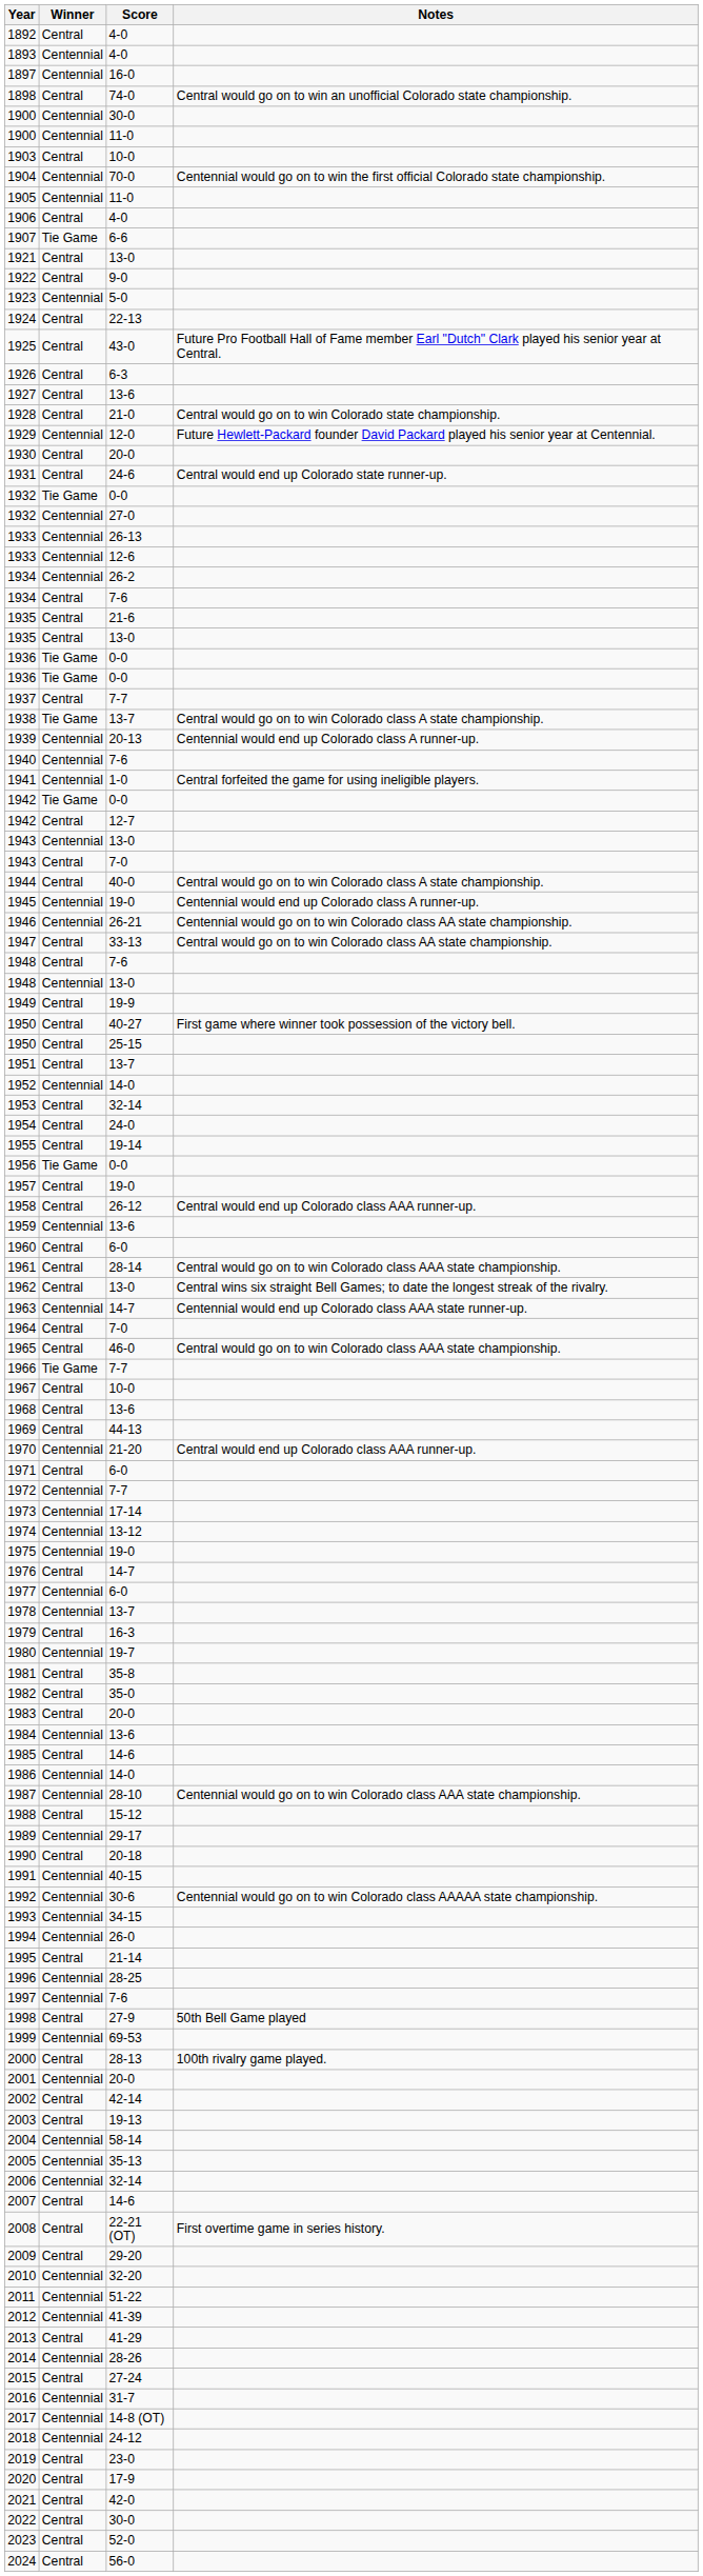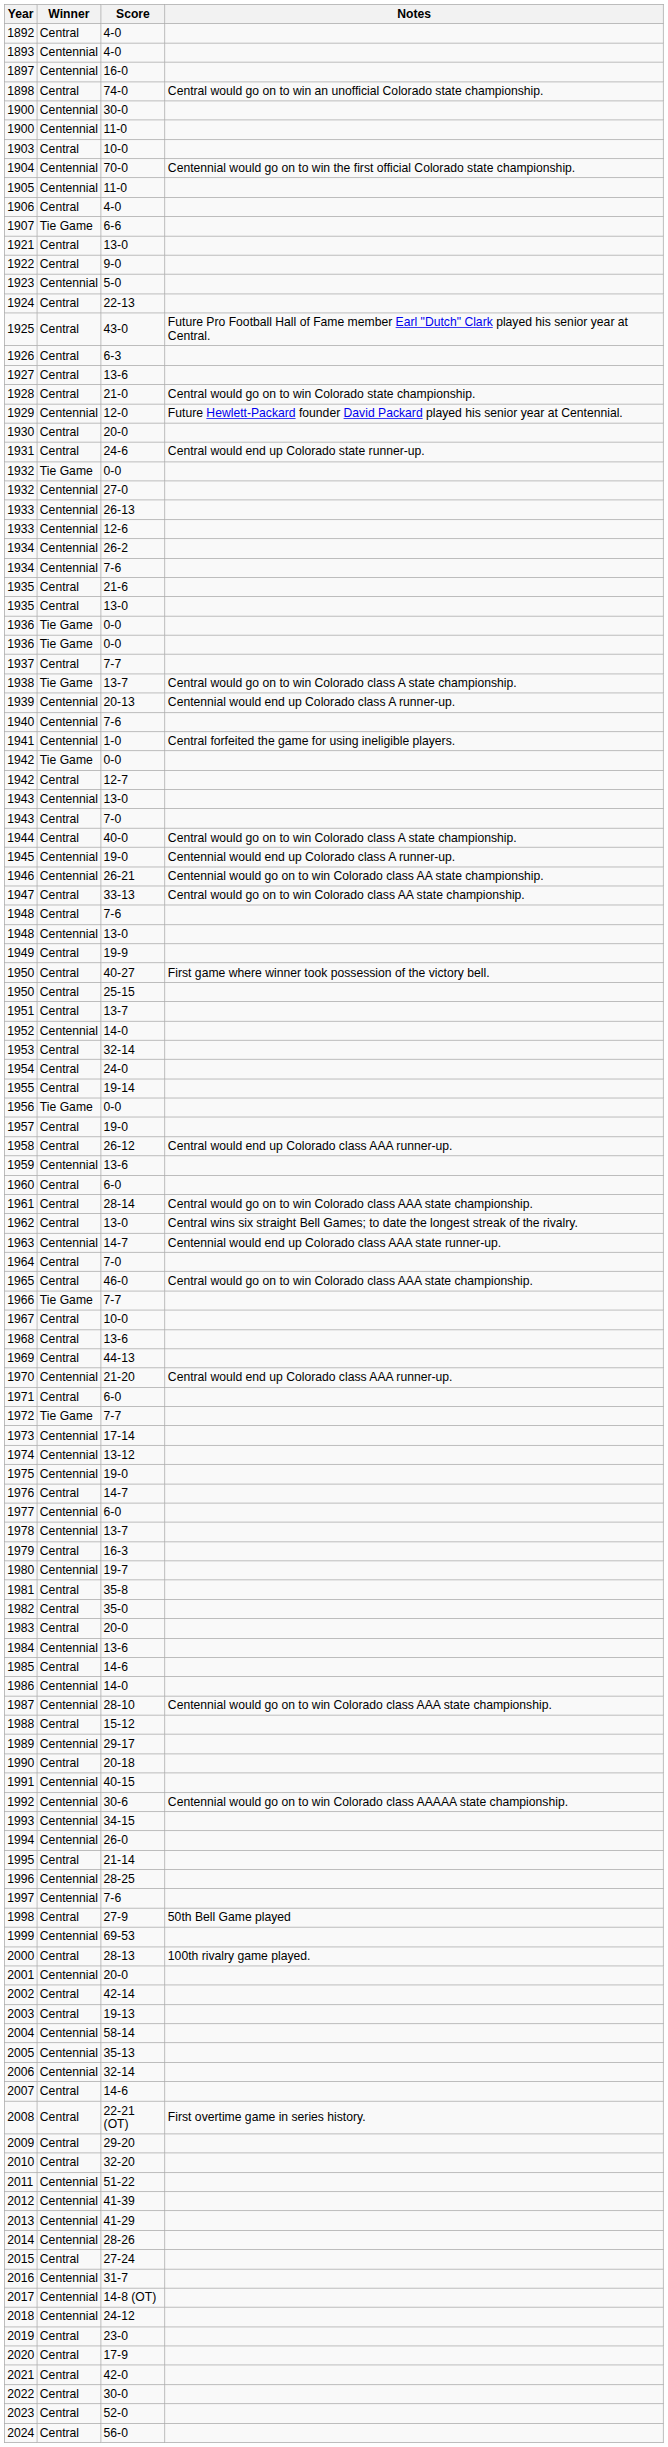 <table class="wikitable">
 <tr>
 <th>Year</th>
 <th>Winner</th>
 <th>Score</th>
 <th>Notes</th>
 </tr>
 <tr>
 <td>1892</td>
 <td>Central</td>
 <td>4-0</td>
 <td></td>
 </tr>
 <tr>
 <td>1893</td>
 <td>Centennial</td>
 <td>4-0</td>
 <td></td>
 </tr>
 <tr>
 <td>1897</td>
 <td>Centennial</td>
 <td>16-0</td>
 <td></td>
 </tr>
 <tr>
 <td>1898</td>
 <td>Central</td>
 <td>74-0</td>
 <td>Central would go on to win an unofficial Colorado state championship.</td>
 </tr>
 <tr>
 <td>1900</td>
 <td>Centennial</td>
 <td>30-0</td>
 <td></td>
 </tr>
 <tr>
 <td>1900</td>
 <td>Centennial</td>
 <td>11-0</td>
 <td></td>
 </tr>
 <tr>
 <td>1903</td>
 <td>Central</td>
 <td>10-0</td>
 <td></td>
 </tr>
 <tr>
 <td>1904</td>
 <td>Centennial</td>
 <td>70-0</td>
 <td>Centennial would go on to win the first official Colorado state championship.</td>
 </tr>
 <tr>
 <td>1905</td>
 <td>Centennial</td>
 <td>11-0</td>
 <td></td>
 </tr>
 <tr>
 <td>1906</td>
 <td>Central</td>
 <td>4-0</td>
 <td></td>
 </tr>
 <tr>
 <td>1907</td>
 <td>Tie Game</td>
 <td>6-6</td>
 <td></td>
 </tr>
 <tr>
 <td>1921</td>
 <td>Central</td>
 <td>13-0</td>
 <td></td>
 </tr>
 <tr>
 <td>1922</td>
 <td>Central</td>
 <td>9-0</td>
 <td></td>
 </tr>
 <tr>
 <td>1923</td>
 <td>Centennial</td>
 <td>5-0</td>
 <td></td>
 </tr>
 <tr>
 <td>1924</td>
 <td>Central</td>
 <td>22-13</td>
 <td></td>
 </tr>
 <tr>
 <td>1925</td>
 <td>Central</td>
 <td>43-0</td>
 <td>Future Pro Football Hall of Fame member <a href='#'>Earl "Dutch" Clark</a> played his senior year at Central.</td>
 </tr>
 <tr>
 <td>1926</td>
 <td>Central</td>
 <td>6-3</td>
 <td></td>
 </tr>
 <tr>
 <td>1927</td>
 <td>Central</td>
 <td>13-6</td>
 <td></td>
 </tr>
 <tr>
 <td>1928</td>
 <td>Central</td>
 <td>21-0</td>
 <td>Central would go on to win Colorado state championship.</td>
 </tr>
 <tr>
 <td>1929</td>
 <td>Centennial</td>
 <td>12-0</td>
 <td>Future <a href='#'>Hewlett-Packard</a> founder <a href='#'>David Packard</a> played his senior year at Centennial.</td>
 </tr>
 <tr>
 <td>1930</td>
 <td>Central</td>
 <td>20-0</td>
 <td></td>
 </tr>
 <tr>
 <td>1931</td>
 <td>Central</td>
 <td>24-6</td>
 <td>Central would end up Colorado state runner-up.</td>
 </tr>
 <tr>
 <td>1932</td>
 <td>Tie Game</td>
 <td>0-0</td>
 <td></td>
 </tr>
 <tr>
 <td>1932</td>
 <td>Centennial</td>
 <td>27-0</td>
 <td></td>
 </tr>
 <tr>
 <td>1933</td>
 <td>Centennial</td>
 <td>26-13</td>
 <td></td>
 </tr>
 <tr>
 <td>1933</td>
 <td>Centennial</td>
 <td>12-6</td>
 <td></td>
 </tr>
 <tr>
 <td>1934</td>
 <td>Centennial</td>
 <td>26-2</td>
 <td></td>
 </tr>
 <tr>
 <td>1934</td>
-<td>Central</td>
+<td>Centennial</td>
 <td>7-6</td>
 <td></td>
 </tr>
 <tr>
 <td>1935</td>
 <td>Central</td>
 <td>21-6</td>
 <td></td>
 </tr>
 <tr>
 <td>1935</td>
 <td>Central</td>
 <td>13-0</td>
 <td></td>
 </tr>
 <tr>
 <td>1936</td>
 <td>Tie Game</td>
 <td>0-0</td>
 <td></td>
 </tr>
 <tr>
 <td>1936</td>
 <td>Tie Game</td>
 <td>0-0</td>
 <td></td>
 </tr>
 <tr>
 <td>1937</td>
 <td>Central</td>
 <td>7-7</td>
 <td></td>
 </tr>
 <tr>
 <td>1938</td>
 <td>Tie Game</td>
 <td>13-7</td>
 <td>Central would go on to win Colorado class A state championship.</td>
 </tr>
 <tr>
 <td>1939</td>
 <td>Centennial</td>
 <td>20-13</td>
 <td>Centennial would end up Colorado class A runner-up.</td>
 </tr>
 <tr>
 <td>1940</td>
 <td>Centennial</td>
 <td>7-6</td>
 <td></td>
 </tr>
 <tr>
 <td>1941</td>
 <td>Centennial</td>
 <td>1-0</td>
 <td>Central forfeited the game for using ineligible players.</td>
 </tr>
 <tr>
 <td>1942</td>
 <td>Tie Game</td>
 <td>0-0</td>
 <td></td>
 </tr>
 <tr>
 <td>1942</td>
 <td>Central</td>
 <td>12-7</td>
 <td></td>
 </tr>
 <tr>
 <td>1943</td>
 <td>Centennial</td>
 <td>13-0</td>
 <td></td>
 </tr>
 <tr>
 <td>1943</td>
 <td>Central</td>
 <td>7-0</td>
 <td></td>
 </tr>
 <tr>
 <td>1944</td>
 <td>Central</td>
 <td>40-0</td>
 <td>Central would go on to win Colorado class A state championship.</td>
 </tr>
 <tr>
 <td>1945</td>
 <td>Centennial</td>
 <td>19-0</td>
 <td>Centennial would end up Colorado class A runner-up.</td>
 </tr>
 <tr>
 <td>1946</td>
 <td>Centennial</td>
 <td>26-21</td>
 <td>Centennial would go on to win Colorado class AA state championship.</td>
 </tr>
 <tr>
 <td>1947</td>
 <td>Central</td>
 <td>33-13</td>
 <td>Central would go on to win Colorado class AA state championship.</td>
 </tr>
 <tr>
 <td>1948</td>
 <td>Central</td>
 <td>7-6</td>
 <td></td>
 </tr>
 <tr>
 <td>1948</td>
 <td>Centennial</td>
 <td>13-0</td>
 <td></td>
 </tr>
 <tr>
 <td>1949</td>
 <td>Central</td>
 <td>19-9</td>
 <td></td>
 </tr>
 <tr>
 <td>1950</td>
 <td>Central</td>
 <td>40-27</td>
 <td>First game where winner took possession of the victory bell.</td>
 </tr>
 <tr>
 <td>1950</td>
 <td>Central</td>
 <td>25-15</td>
 <td></td>
 </tr>
 <tr>
 <td>1951</td>
 <td>Central</td>
 <td>13-7</td>
 <td></td>
 </tr>
 <tr>
 <td>1952</td>
 <td>Centennial</td>
 <td>14-0</td>
 <td></td>
 </tr>
 <tr>
 <td>1953</td>
 <td>Central</td>
 <td>32-14</td>
 <td></td>
 </tr>
 <tr>
 <td>1954</td>
 <td>Central</td>
 <td>24-0</td>
 <td></td>
 </tr>
 <tr>
 <td>1955</td>
 <td>Central</td>
 <td>19-14</td>
 <td></td>
 </tr>
 <tr>
 <td>1956</td>
 <td>Tie Game</td>
 <td>0-0</td>
 <td></td>
 </tr>
 <tr>
 <td>1957</td>
 <td>Central</td>
 <td>19-0</td>
 <td></td>
 </tr>
 <tr>
 <td>1958</td>
 <td>Central</td>
 <td>26-12</td>
 <td>Central would end up Colorado class AAA runner-up.</td>
 </tr>
 <tr>
 <td>1959</td>
 <td>Centennial</td>
 <td>13-6</td>
 <td></td>
 </tr>
 <tr>
 <td>1960</td>
 <td>Central</td>
 <td>6-0</td>
 <td></td>
 </tr>
 <tr>
 <td>1961</td>
 <td>Central</td>
 <td>28-14</td>
 <td>Central would go on to win Colorado class AAA state championship.</td>
 </tr>
 <tr>
 <td>1962</td>
 <td>Central</td>
 <td>13-0</td>
 <td>Central wins six straight Bell Games; to date the longest streak of the rivalry.</td>
 </tr>
 <tr>
 <td>1963</td>
 <td>Centennial</td>
 <td>14-7</td>
 <td>Centennial would end up Colorado class AAA state runner-up.</td>
 </tr>
 <tr>
 <td>1964</td>
 <td>Central</td>
 <td>7-0</td>
 <td></td>
 </tr>
 <tr>
 <td>1965</td>
 <td>Central</td>
 <td>46-0</td>
 <td>Central would go on to win Colorado class AAA state championship.</td>
 </tr>
 <tr>
 <td>1966</td>
 <td>Tie Game</td>
 <td>7-7</td>
 <td></td>
 </tr>
 <tr>
 <td>1967</td>
 <td>Central</td>
 <td>10-0</td>
 <td></td>
 </tr>
 <tr>
 <td>1968</td>
 <td>Central</td>
 <td>13-6</td>
 <td></td>
 </tr>
 <tr>
 <td>1969</td>
 <td>Central</td>
 <td>44-13</td>
 <td></td>
 </tr>
 <tr>
 <td>1970</td>
 <td>Centennial</td>
 <td>21-20</td>
 <td>Central would end up Colorado class AAA runner-up.</td>
 </tr>
 <tr>
 <td>1971</td>
 <td>Central</td>
 <td>6-0</td>
 <td></td>
 </tr>
 <tr>
 <td>1972</td>
-<td>Centennial</td>
+<td>Tie Game</td>
 <td>7-7</td>
 <td></td>
 </tr>
 <tr>
 <td>1973</td>
 <td>Centennial</td>
 <td>17-14</td>
 <td></td>
 </tr>
 <tr>
 <td>1974</td>
 <td>Centennial</td>
 <td>13-12</td>
 <td></td>
 </tr>
 <tr>
 <td>1975</td>
 <td>Centennial</td>
 <td>19-0</td>
 <td></td>
 </tr>
 <tr>
 <td>1976</td>
 <td>Central</td>
 <td>14-7</td>
 <td></td>
 </tr>
 <tr>
 <td>1977</td>
 <td>Centennial</td>
 <td>6-0</td>
 <td></td>
 </tr>
 <tr>
 <td>1978</td>
 <td>Centennial</td>
 <td>13-7</td>
 <td></td>
 </tr>
 <tr>
 <td>1979</td>
 <td>Central</td>
 <td>16-3</td>
 <td></td>
 </tr>
 <tr>
 <td>1980</td>
 <td>Centennial</td>
 <td>19-7</td>
 <td></td>
 </tr>
 <tr>
 <td>1981</td>
 <td>Central</td>
 <td>35-8</td>
 <td></td>
 </tr>
 <tr>
 <td>1982</td>
 <td>Central</td>
 <td>35-0</td>
 <td></td>
 </tr>
 <tr>
 <td>1983</td>
 <td>Central</td>
 <td>20-0</td>
 <td></td>
 </tr>
 <tr>
 <td>1984</td>
 <td>Centennial</td>
 <td>13-6</td>
 <td></td>
 </tr>
 <tr>
 <td>1985</td>
 <td>Central</td>
 <td>14-6</td>
 <td></td>
 </tr>
 <tr>
 <td>1986</td>
 <td>Centennial</td>
 <td>14-0</td>
 <td></td>
 </tr>
 <tr>
 <td>1987</td>
 <td>Centennial</td>
 <td>28-10</td>
 <td>Centennial would go on to win Colorado class AAA state championship.</td>
 </tr>
 <tr>
 <td>1988</td>
 <td>Central</td>
 <td>15-12</td>
 <td></td>
 </tr>
 <tr>
 <td>1989</td>
 <td>Centennial</td>
 <td>29-17</td>
 <td></td>
 </tr>
 <tr>
 <td>1990</td>
 <td>Central</td>
 <td>20-18</td>
 <td></td>
 </tr>
 <tr>
 <td>1991</td>
 <td>Centennial</td>
 <td>40-15</td>
 <td></td>
 </tr>
 <tr>
 <td>1992</td>
 <td>Centennial</td>
 <td>30-6</td>
 <td>Centennial would go on to win Colorado class AAAAA state championship.</td>
 </tr>
 <tr>
 <td>1993</td>
 <td>Centennial</td>
 <td>34-15</td>
 <td></td>
 </tr>
 <tr>
 <td>1994</td>
 <td>Centennial</td>
 <td>26-0</td>
 <td></td>
 </tr>
 <tr>
 <td>1995</td>
 <td>Central</td>
 <td>21-14</td>
 <td></td>
 </tr>
 <tr>
 <td>1996</td>
 <td>Centennial</td>
 <td>28-25</td>
 <td></td>
 </tr>
 <tr>
 <td>1997</td>
 <td>Centennial</td>
 <td>7-6</td>
 <td></td>
 </tr>
 <tr>
 <td>1998</td>
 <td>Central</td>
 <td>27-9</td>
 <td>50th Bell Game played</td>
 </tr>
 <tr>
 <td>1999</td>
 <td>Centennial</td>
 <td>69-53</td>
 <td></td>
 </tr>
 <tr>
 <td>2000</td>
 <td>Central</td>
 <td>28-13</td>
 <td>100th rivalry game played.</td>
 </tr>
 <tr>
 <td>2001</td>
 <td>Centennial</td>
 <td>20-0</td>
 <td></td>
 </tr>
 <tr>
 <td>2002</td>
 <td>Central</td>
 <td>42-14</td>
 <td></td>
 </tr>
 <tr>
 <td>2003</td>
 <td>Central</td>
 <td>19-13</td>
 <td></td>
 </tr>
 <tr>
 <td>2004</td>
 <td>Centennial</td>
 <td>58-14</td>
 <td></td>
 </tr>
 <tr>
 <td>2005</td>
 <td>Centennial</td>
 <td>35-13</td>
 <td></td>
 </tr>
 <tr>
 <td>2006</td>
 <td>Centennial</td>
 <td>32-14</td>
 <td></td>
 </tr>
 <tr>
 <td>2007</td>
 <td>Central</td>
 <td>14-6</td>
 <td></td>
 </tr>
 <tr>
 <td>2008</td>
 <td>Central</td>
 <td>22-21 (OT)</td>
 <td>First overtime game in series history.</td>
 </tr>
 <tr>
 <td>2009</td>
 <td>Central</td>
 <td>29-20</td>
 <td></td>
 </tr>
 <tr>
 <td>2010</td>
-<td>Centennial</td>
+<td>Central</td>
 <td>32-20</td>
 <td></td>
 </tr>
 <tr>
 <td>2011</td>
 <td>Centennial</td>
 <td>51-22</td>
 <td></td>
 </tr>
 <tr>
 <td>2012</td>
 <td>Centennial</td>
 <td>41-39</td>
 <td></td>
 </tr>
 <tr>
 <td>2013</td>
-<td>Central</td>
+<td>Centennial</td>
 <td>41-29</td>
 <td></td>
 </tr>
 <tr>
 <td>2014</td>
 <td>Centennial</td>
 <td>28-26</td>
 <td></td>
 </tr>
 <tr>
 <td>2015</td>
 <td>Central</td>
 <td>27-24</td>
 <td></td>
 </tr>
 <tr>
 <td>2016</td>
 <td>Centennial</td>
 <td>31-7</td>
 <td></td>
 </tr>
 <tr>
 <td>2017</td>
 <td>Centennial</td>
 <td>14-8 (OT)</td>
 <td></td>
 </tr>
 <tr>
 <td>2018</td>
 <td>Centennial</td>
 <td>24-12</td>
 <td></td>
 </tr>
 <tr>
 <td>2019</td>
 <td>Central</td>
 <td>23-0</td>
 <td></td>
 </tr>
 <tr>
 <td>2020</td>
 <td>Central</td>
 <td>17-9</td>
 <td></td>
 </tr>
 <tr>
 <td>2021</td>
 <td>Central</td>
 <td>42-0</td>
 <td></td>
 </tr>
 <tr>
 <td>2022</td>
 <td>Central</td>
 <td>30-0</td>
 <td></td>
 </tr>
 <tr>
 <td>2023</td>
 <td>Central</td>
 <td>52-0</td>
 <td></td>
 </tr>
 <tr>
 <td>2024</td>
 <td>Central</td>
 <td>56-0</td>
 <td></td>
 </tr>
 </table>
